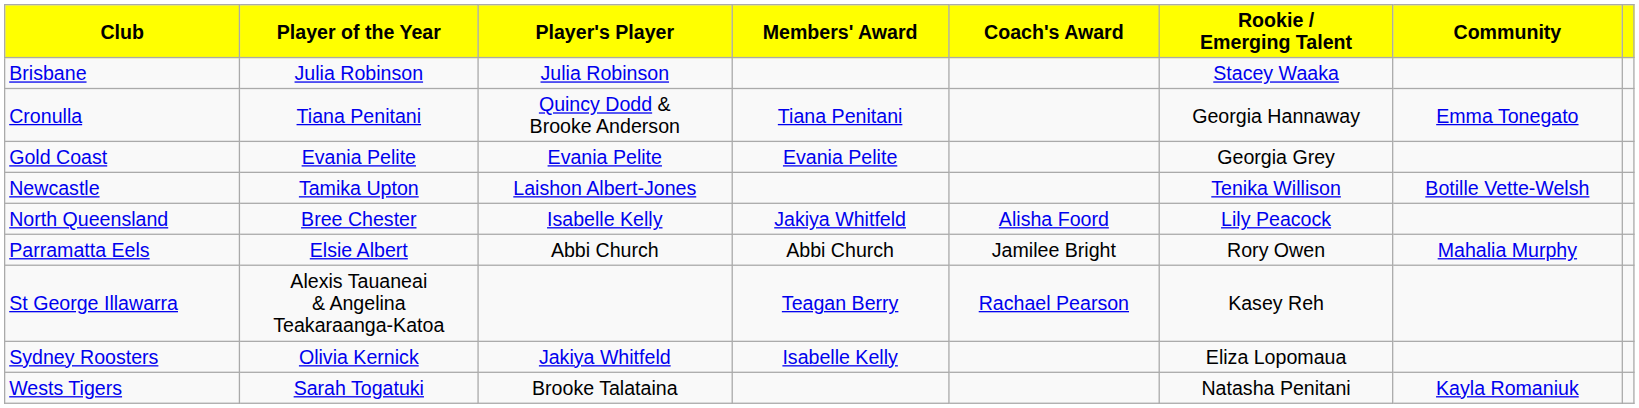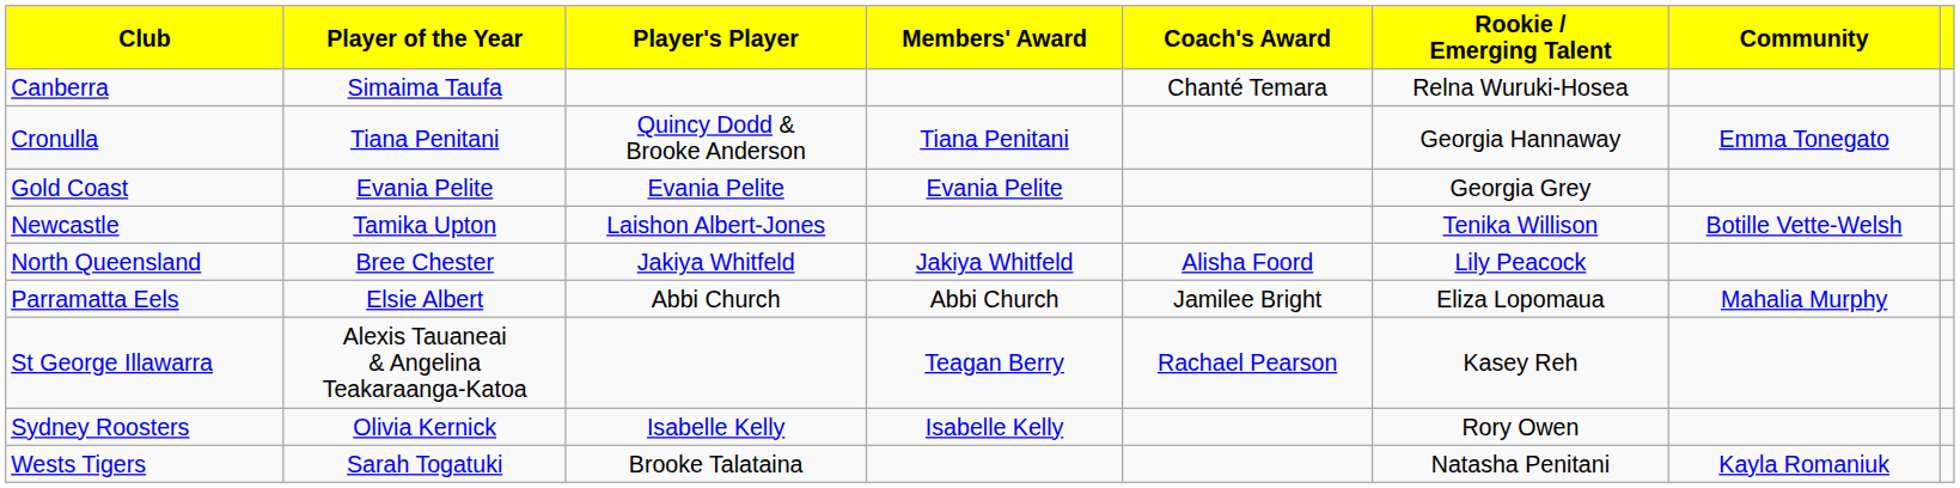 <table class="wikitable" style="width:100%; text-align:center; font-size:95%">
 <tr>
 <th style="background:yellow">Club</th>
 <th style="background:yellow">Player of the Year</th>
 <th style="background:yellow">Player's Player</th>
 <th style="background:yellow">Members' Award</th>
 <th style="background:yellow">Coach's Award</th>
 <th style="background:yellow">Rookie / <br>  Emerging Talent</th>
 <th style="background:yellow">Community</th>
 <th style="background:yellow"></th>
 </tr>
 <tr>
-<td align=left> <a href='#'>Brisbane</a></td>
-<td><a href='#'>Julia Robinson</a></td>
-<td><a href='#'>Julia Robinson</a></td>
+<td align=left> <a href='#'>Canberra</a></td>
+<td><a href='#'>Simaima Taufa</a></td>
 <td></td>
 <td></td>
-<td><a href='#'>Stacey Waaka</a></td>
+<td>Chanté Temara</td>
+<td>Relna Wuruki-Hosea</td>
 <td></td>
 <td></td>
 </tr>
 <tr>
 <td align=left> <a href='#'>Cronulla</a></td>
 <td><a href='#'>Tiana Penitani</a></td>
 <td><a href='#'>Quincy Dodd</a> & <br> Brooke Anderson</td>
 <td><a href='#'>Tiana Penitani</a></td>
 <td></td>
 <td>Georgia Hannaway</td>
 <td><a href='#'>Emma Tonegato</a></td>
 <td></td>
 </tr>
 <tr>
 <td align=left> <a href='#'>Gold Coast</a></td>
 <td><a href='#'>Evania Pelite</a></td>
 <td><a href='#'>Evania Pelite</a></td>
 <td><a href='#'>Evania Pelite</a></td>
 <td></td>
 <td>Georgia Grey</td>
 <td></td>
 <td></td>
 </tr>
 <tr>
 <td align=left> <a href='#'>Newcastle</a></td>
 <td><a href='#'>Tamika Upton</a></td>
 <td><a href='#'>Laishon Albert-Jones</a></td>
 <td></td>
 <td></td>
 <td><a href='#'>Tenika Willison</a></td>
 <td><a href='#'>Botille Vette-Welsh</a></td>
 <td></td>
 </tr>
 <tr>
 <td align=left> <a href='#'>North Queensland</a></td>
 <td><a href='#'>Bree Chester</a></td>
-<td><a href='#'>Isabelle Kelly</a></td>
+<td><a href='#'>Jakiya Whitfeld</a></td>
 <td><a href='#'>Jakiya Whitfeld</a></td>
 <td><a href='#'>Alisha Foord</a></td>
 <td><a href='#'>Lily Peacock</a></td>
 <td></td>
 <td></td>
 </tr>
 <tr>
 <td align=left> <a href='#'>Parramatta Eels</a></td>
 <td><a href='#'>Elsie Albert</a></td>
 <td>Abbi Church</td>
 <td>Abbi Church</td>
 <td>Jamilee Bright</td>
-<td>Rory Owen</td>
+<td>Eliza Lopomaua</td>
 <td><a href='#'>Mahalia Murphy</a></td>
 <td></td>
 </tr>
 <tr>
 <td align=left> <a href='#'>St George Illawarra</a></td>
 <td>Alexis Tauaneai <br> & Angelina <br> Teakaraanga-Katoa</td>
 <td></td>
 <td><a href='#'>Teagan Berry</a></td>
 <td><a href='#'>Rachael Pearson</a></td>
 <td>Kasey Reh</td>
 <td></td>
 <td></td>
 </tr>
 <tr>
 <td align=left> <a href='#'>Sydney Roosters</a></td>
 <td><a href='#'>Olivia Kernick</a></td>
-<td><a href='#'>Jakiya Whitfeld</a></td>
+<td><a href='#'>Isabelle Kelly</a></td>
 <td><a href='#'>Isabelle Kelly</a></td>
 <td></td>
-<td>Eliza Lopomaua</td>
+<td>Rory Owen</td>
 <td></td>
 <td><br></td>
 </tr>
 <tr>
 <td align=left> <a href='#'>Wests Tigers</a></td>
 <td><a href='#'>Sarah Togatuki</a></td>
 <td>Brooke Talataina</td>
 <td></td>
 <td></td>
 <td>Natasha Penitani</td>
 <td><a href='#'>Kayla Romaniuk</a></td>
 <td></td>
 </tr>
 </table>
